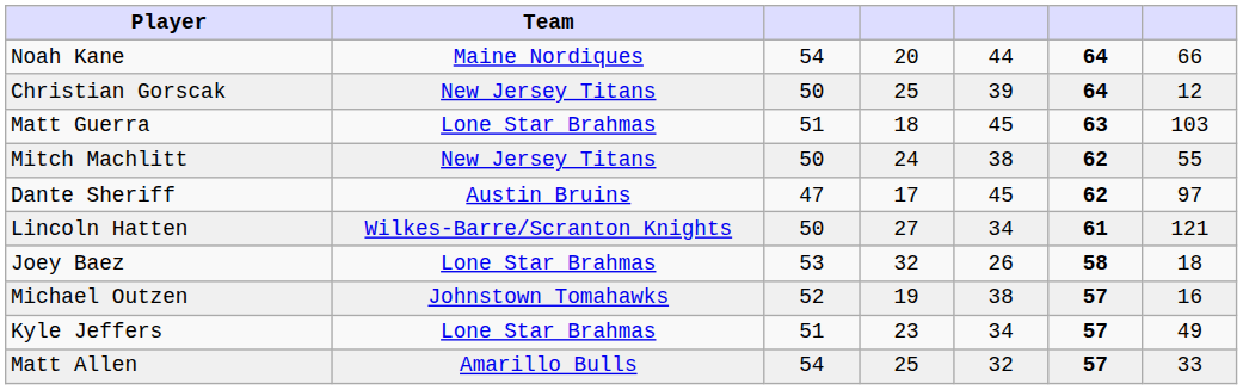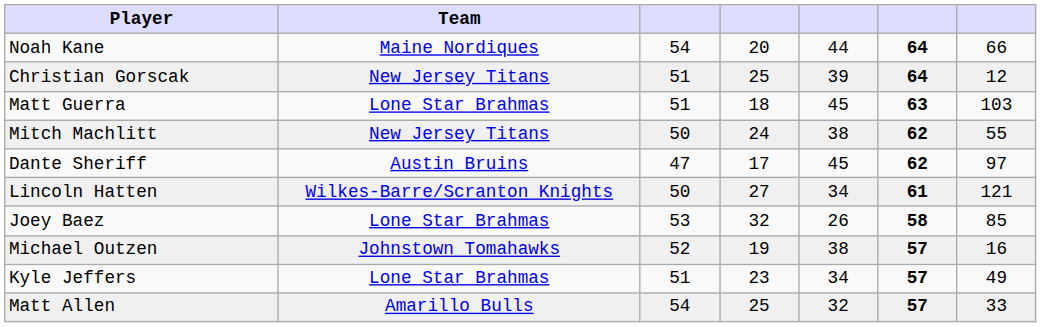 <table class="wikitable sortable" style="text-align: center">
 <tr>
 <th style="background:#ddf; width: 15em;">Player</th>
 <th style="background:#ddf; width: 20em;">Team</th>
 <th style="background:#ddf; width: 4em;"></th>
 <th style="background:#ddf; width: 4em;"></th>
 <th style="background:#ddf; width: 4em;"></th>
 <th style="background:#ddf; width: 4em;"></th>
 <th style="background:#ddf; width: 4em;"></th>
 </tr>
 <tr>
 <td align=left>Noah Kane</td>
 <td><a href='#'>Maine Nordiques</a></td>
 <td>54</td>
 <td>20</td>
 <td>44</td>
 <td><strong>64</strong></td>
 <td>66</td>
 </tr>
 <tr bgcolor=f0f0f0>
 <td align=left>Christian Gorscak</td>
 <td><a href='#'>New Jersey Titans</a></td>
-<td>50</td>
+<td>51</td>
 <td>25</td>
 <td>39</td>
 <td><strong>64</strong></td>
 <td>12</td>
 </tr>
 <tr>
 <td align=left>Matt Guerra</td>
 <td><a href='#'>Lone Star Brahmas</a></td>
 <td>51</td>
 <td>18</td>
 <td>45</td>
 <td><strong>63</strong></td>
 <td>103</td>
 </tr>
 <tr bgcolor=f0f0f0>
 <td align=left>Mitch Machlitt</td>
 <td><a href='#'>New Jersey Titans</a></td>
 <td>50</td>
 <td>24</td>
 <td>38</td>
 <td><strong>62</strong></td>
 <td>55</td>
 </tr>
 <tr>
 <td align=left>Dante Sheriff</td>
 <td><a href='#'>Austin Bruins</a></td>
 <td>47</td>
 <td>17</td>
 <td>45</td>
 <td><strong>62</strong></td>
 <td>97</td>
 </tr>
 <tr bgcolor=f0f0f0>
 <td align=left>Lincoln Hatten</td>
 <td><a href='#'>Wilkes-Barre/Scranton Knights</a></td>
 <td>50</td>
 <td>27</td>
 <td>34</td>
 <td><strong>61</strong></td>
 <td>121</td>
 </tr>
 <tr>
 <td align=left>Joey Baez</td>
 <td><a href='#'>Lone Star Brahmas</a></td>
 <td>53</td>
 <td>32</td>
 <td>26</td>
 <td><strong>58</strong></td>
-<td>18</td>
+<td>85</td>
 </tr>
 <tr bgcolor=f0f0f0>
 <td align=left>Michael Outzen</td>
 <td><a href='#'>Johnstown Tomahawks</a></td>
 <td>52</td>
 <td>19</td>
 <td>38</td>
 <td><strong>57</strong></td>
 <td>16</td>
 </tr>
 <tr>
 <td align=left>Kyle Jeffers</td>
 <td><a href='#'>Lone Star Brahmas</a></td>
 <td>51</td>
 <td>23</td>
 <td>34</td>
 <td><strong>57</strong></td>
 <td>49</td>
 </tr>
 <tr bgcolor=f0f0f0>
 <td align=left>Matt Allen</td>
 <td><a href='#'>Amarillo Bulls</a></td>
 <td>54</td>
 <td>25</td>
 <td>32</td>
 <td><strong>57</strong></td>
 <td>33</td>
 </tr>
 </table>
